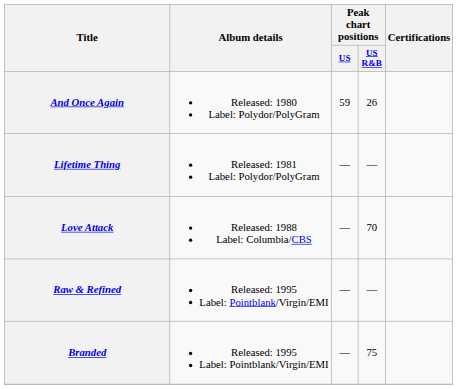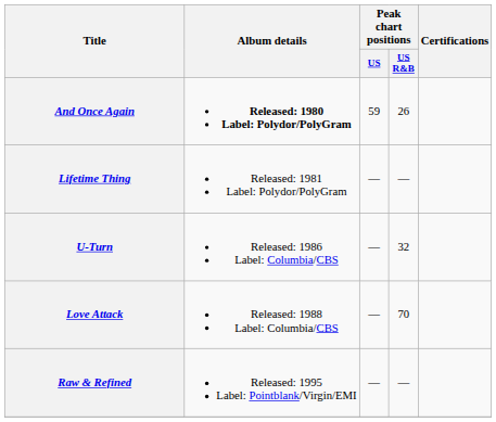 <table class="wikitable plainrowheaders" style="text-align:center;">
 <tr>
 <th rowspan="2" style="width:15em;">Title</th>
 <th rowspan="2">Album details</th>
 <th colspan="2">Peak chart positions</th>
 <th rowspan="2">Certifications</th>
 </tr>
 <tr>
 <th scope="col" style="width:2.5em;font-size:85%"><a href='#'>US</a><br></th>
 <th scope="col" style="width:2.5em;font-size:85%"><a href='#'>US<br>R&B</a><br></th>
 </tr>
 <tr>
 <th scope="row"><em><a href='#'>And Once Again</a></em></th>
-<td><br><ul><li>Released: 1980</li><li>Label: Polydor/PolyGram</li></ul></td>
+<td><strong><br><ul><li>Released: 1980</li><li>Label: Polydor/PolyGram</li></ul></strong></td>
 <td>59</td>
 <td>26</td>
 <td></td>
 </tr>
 <tr>
 <th scope="row"><em><a href='#'>Lifetime Thing</a></em></th>
 <td><br><ul><li>Released: 1981</li><li>Label: Polydor/PolyGram</li></ul></td>
 <td>—</td>
 <td>—</td>
+<td></td>
+</tr>
+<tr>
+<th scope="row"><em><a href='#'>U-Turn</a></em></th>
+<td><br><ul><li>Released: 1986</li><li>Label: <a href='#'>Columbia</a>/<a href='#'>CBS</a></li></ul></td>
+<td>—</td>
+<td>32</td>
 <td></td>
 </tr>
 <tr>
 <th scope="row"><em><a href='#'>Love Attack</a></em></th>
 <td><br><ul><li>Released: 1988</li><li>Label: Columbia/<a href='#'>CBS</a></li></ul></td>
 <td>—</td>
 <td>70</td>
 <td></td>
 </tr>
 <tr>
 <th scope="row"><em><a href='#'>Raw & Refined</a></em></th>
 <td><br><ul><li>Released: 1995</li><li>Label: <a href='#'>Pointblank</a>/Virgin/EMI</li></ul></td>
 <td>—</td>
 <td>—</td>
 <td></td>
 </tr>
 <tr>
-<th scope="row"><em><a href='#'>Branded</a></em></th>
-<td><br><ul><li>Released: 1995</li><li>Label: Pointblank/Virgin/EMI</li></ul></td>
-<td>—</td>
-<td>75</td>
-<td></td>
-</tr>
-<tr>
 </tr>
 </table>
